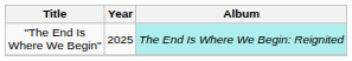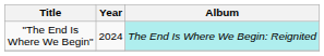 <table class="wikitable plainrowheaders" style="text-align:center;">
 <tr>
 <th scope="col" rowspan="1" style="width:8em;">Title</th>
 <th scope="col" rowspan="1">Year</th>
 <th scope="col" rowspan="1">Album</th>
 </tr>
 <tr>
 <td>"The End Is Where We Begin" </td>
-<td>2025</td>
+<td>2024</td>
 <td style="background: paleturquoise;"><em>The End Is Where We Begin: Reignited</em></td>
 </tr>
 <tr>
 </tr>
 </table>
